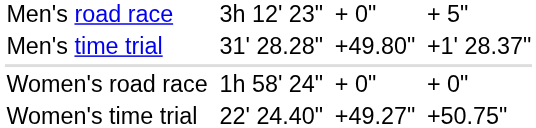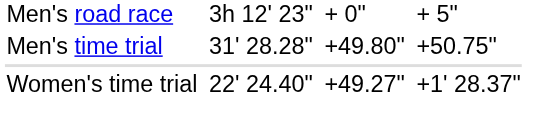 <table>
 <tr>
 <td>Men's <a href='#'>road race</a><br></td>
 <td></td>
 <td>3h 12' 23"</td>
 <td></td>
 <td>+ 0"</td>
 <td></td>
 <td>+ 5"</td>
 </tr>
 <tr>
 <td>Men's <a href='#'>time trial</a><br></td>
 <td></td>
 <td>31' 28.28"</td>
 <td></td>
 <td>+49.80"</td>
 <td></td>
-<td>+1' 28.37"</td>
+<td>+50.75"</td>
 </tr>
 <tr bgcolor=#DDDDDD>
 <td colspan=7></td>
-</tr>
-<tr>
-<td>Women's road race<br></td>
-<td></td>
-<td>1h 58' 24"</td>
-<td></td>
-<td>+ 0"</td>
-<td></td>
-<td>+ 0"</td>
 </tr>
 <tr>
 <td>Women's time trial<br></td>
 <td></td>
 <td>22' 24.40"</td>
 <td></td>
 <td>+49.27"</td>
 <td></td>
-<td>+50.75"</td>
+<td>+1' 28.37"</td>
 </tr>
 </table>
